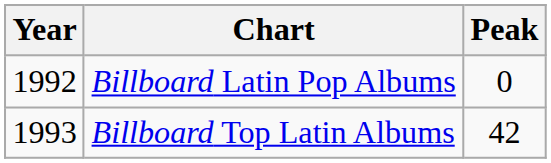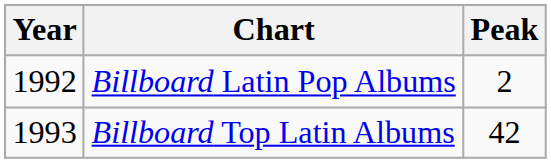 <table class="wikitable">
 <tr>
 <th>Year</th>
 <th>Chart </th>
 <th>Peak</th>
 </tr>
 <tr>
 <td>1992</td>
 <td><a href='#'><em>Billboard</em> Latin Pop Albums</a></td>
-<td style="text-align:center;">0</td>
+<td style="text-align:center;">2</td>
 </tr>
 <tr>
 <td>1993</td>
 <td><a href='#'><em>Billboard</em> Top Latin Albums</a></td>
 <td style="text-align:center;">42</td>
 </tr>
 </table>
